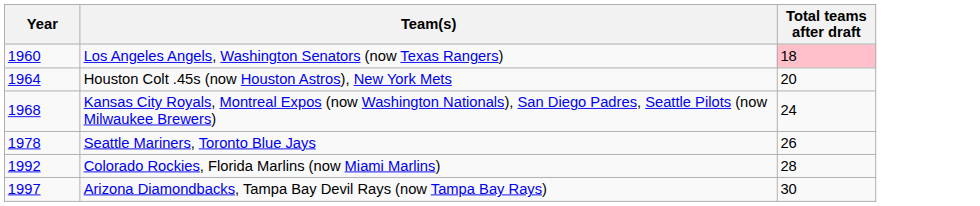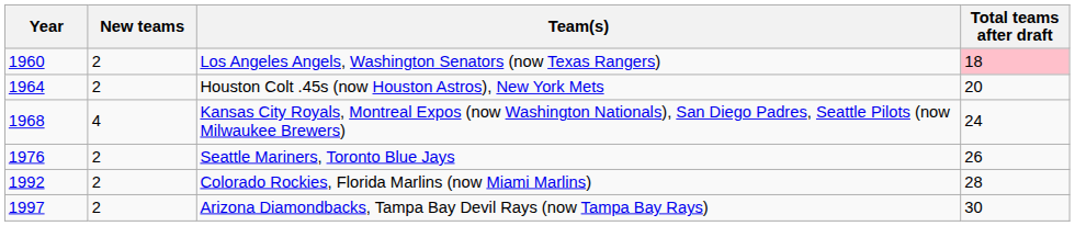 <table class="wikitable">
 <tr>
 <th scope="col" style="width: 75px;">Year</th>
+<th scope="col" style="width: 100px;">New teams</th>
 <th scope="col" style="width: 750px;">Team(s)</th>
 <th scope="col" style="width: 100px;">Total teams after draft</th>
 </tr>
 <tr>
 <td><a href='#'>1960</a></td>
+<td>2</td>
 <td><a href='#'>Los Angeles Angels</a>, <a href='#'>Washington Senators</a> (now <a href='#'>Texas Rangers</a>)</td>
 <td style="background: pink;">18</td>
 </tr>
 <tr>
 <td><a href='#'>1964</a></td>
+<td>2</td>
 <td>Houston Colt .45s (now <a href='#'>Houston Astros</a>), <a href='#'>New York Mets</a></td>
 <td>20</td>
 </tr>
 <tr>
 <td><a href='#'>1968</a></td>
+<td>4</td>
 <td><a href='#'>Kansas City Royals</a>, <a href='#'>Montreal Expos</a> (now <a href='#'>Washington Nationals</a>), <a href='#'>San Diego Padres</a>, <a href='#'>Seattle Pilots</a> (now <a href='#'>Milwaukee Brewers</a>)</td>
 <td>24</td>
 </tr>
 <tr>
-<td><a href='#'>1978</a></td>
+<td><a href='#'>1976</a></td>
+<td>2</td>
 <td><a href='#'>Seattle Mariners</a>, <a href='#'>Toronto Blue Jays</a></td>
 <td>26</td>
 </tr>
 <tr>
 <td><a href='#'>1992</a></td>
+<td>2</td>
 <td><a href='#'>Colorado Rockies</a>, Florida Marlins (now <a href='#'>Miami Marlins</a>)</td>
 <td>28</td>
 </tr>
 <tr>
 <td><a href='#'>1997</a></td>
+<td>2</td>
 <td><a href='#'>Arizona Diamondbacks</a>, Tampa Bay Devil Rays (now <a href='#'>Tampa Bay Rays</a>)</td>
 <td>30</td>
 </tr>
 </table>
